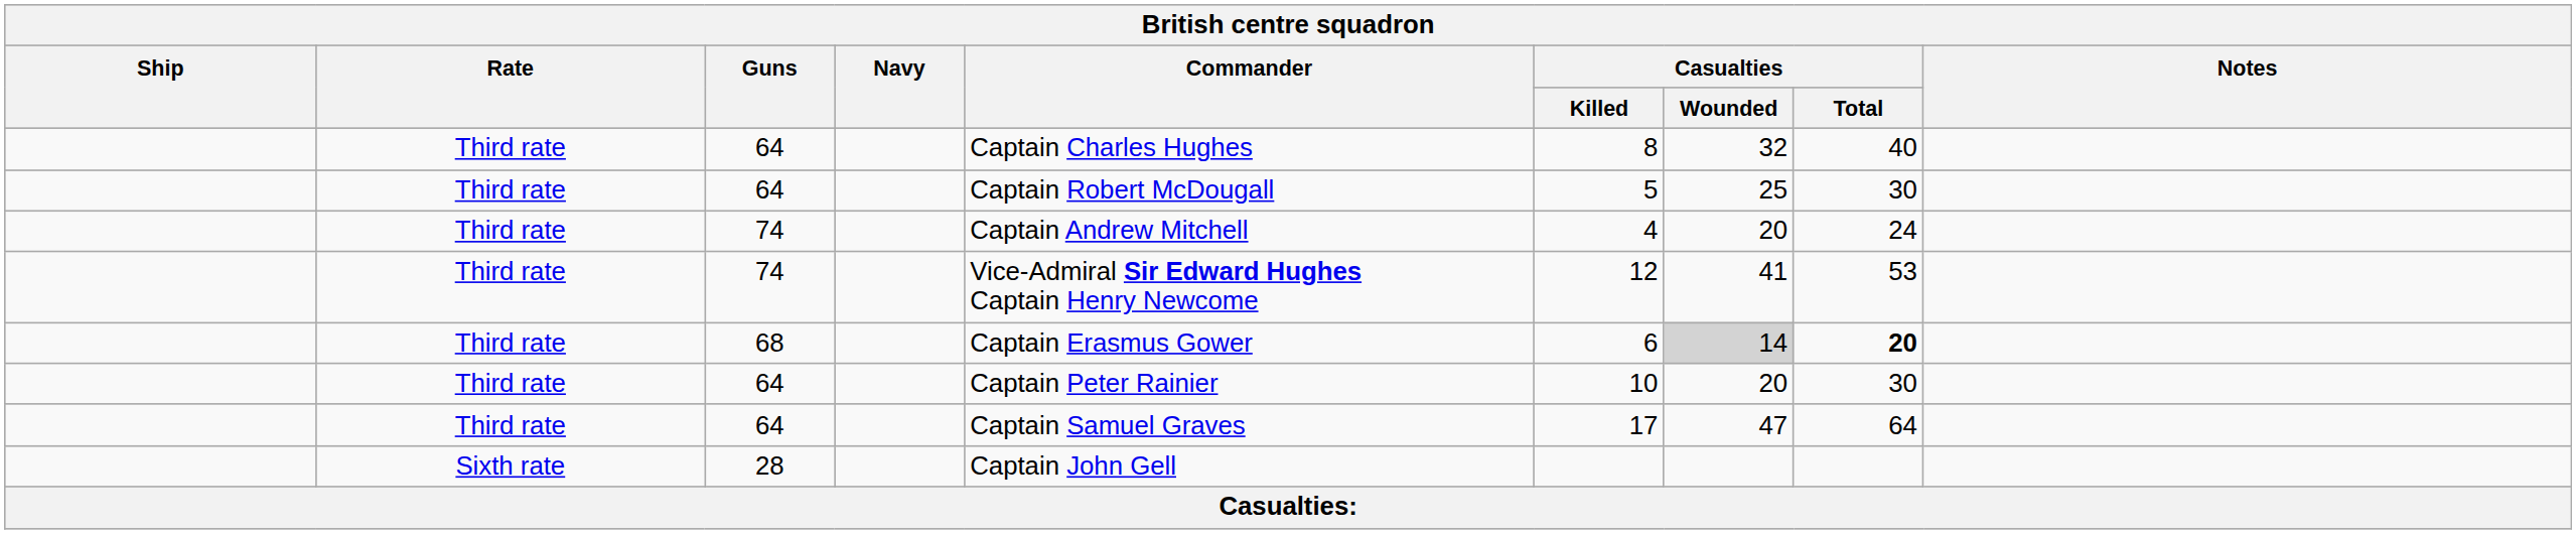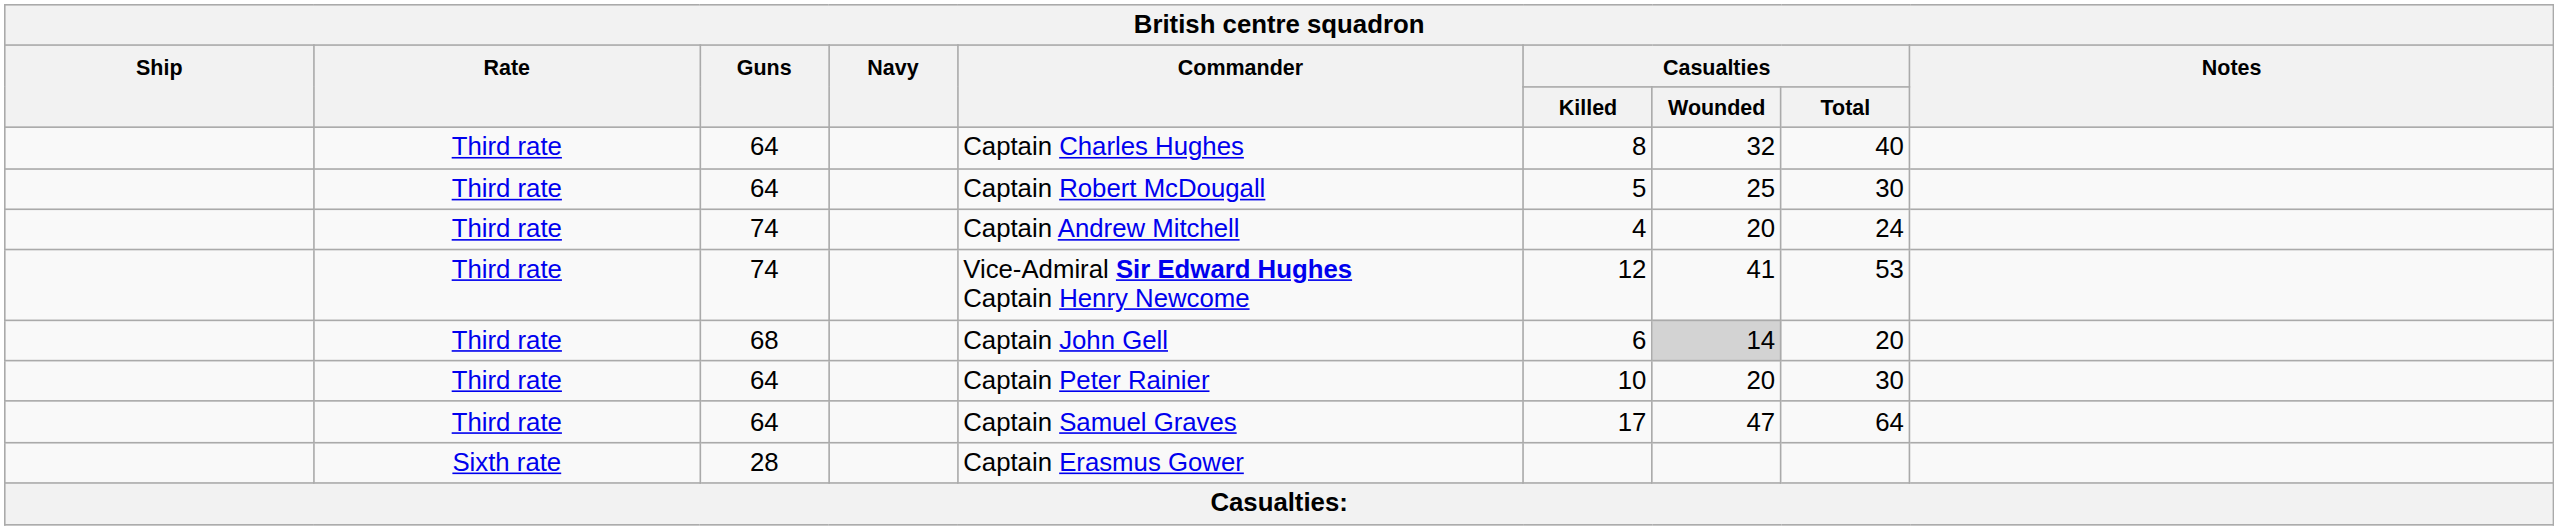 <table class="wikitable" border="1" style="width:100%;">
 <tr style="vertical-align:top;">
 <th colspan="11" bgcolor="white">British centre squadron</th>
 </tr>
 <tr valign="top"|- style="vertical-align:top;">
 <th width=12%; align= center rowspan=2><small> Ship </small></th>
 <th width=15%; align= center rowspan=2><small> Rate </small></th>
 <th width=5%; align= center rowspan=2><small> Guns </small></th>
 <th width=5%; align= center rowspan=2><small> Navy </small></th>
 <th width=22%; align= center rowspan=2><small> Commander </small></th>
 <th width=15%; align= center colspan=3><small>Casualties</small></th>
 <th width=25%; align= center rowspan=2><small>Notes</small></th>
 </tr>
 <tr style="vertical-align:top;">
 <th width=5%; align= center><small> Killed </small></th>
 <th width=5%; align= center><small> Wounded </small></th>
 <th width=5%; align= center><small> Total</small></th>
 </tr>
 <tr style="vertical-align:top;">
 <td align= left></td>
 <td align= center><a href='#'>Third rate</a></td>
 <td align= center>64</td>
 <td align= center></td>
 <td align= left>Captain <a href='#'>Charles Hughes</a></td>
 <td align= right>8</td>
 <td align= right>32</td>
 <td align= right>40</td>
 <td align= left></td>
 </tr>
 <tr style="vertical-align:top;">
 <td align= left></td>
 <td align= center><a href='#'>Third rate</a></td>
 <td align= center>64</td>
 <td align= center></td>
 <td align= left>Captain <a href='#'>Robert McDougall</a></td>
 <td align= right>5</td>
 <td align= right>25</td>
 <td align= right>30</td>
 <td align= left></td>
 </tr>
 <tr style="vertical-align:top;">
 <td align= left></td>
 <td align= center><a href='#'>Third rate</a></td>
 <td align= center>74</td>
 <td align= center></td>
 <td align= left>Captain <a href='#'>Andrew Mitchell</a></td>
 <td align= right>4</td>
 <td align= right>20</td>
 <td align= right>24</td>
 <td align= left></td>
 </tr>
 <tr style="vertical-align:top;">
 <td align= left></td>
 <td align= center><a href='#'>Third rate</a></td>
 <td align= center>74</td>
 <td align= center></td>
 <td align= left>Vice-Admiral <strong><a href='#'>Sir Edward Hughes</a></strong> <br>Captain <a href='#'>Henry Newcome</a></td>
 <td align= right>12</td>
 <td align= right>41</td>
 <td align= right>53</td>
 <td align= left></td>
 </tr>
 <tr style="vertical-align:top;">
 <td align= left></td>
 <td align= center><a href='#'>Third rate</a></td>
 <td align= center>68</td>
 <td align= center></td>
-<td align= left>Captain <a href='#'>Erasmus Gower</a></td>
+<td align= left>Captain <a href='#'>John Gell</a></td>
 <td align= right>6</td>
 <td align= right style="background: lightgrey;">14</td>
-<td align= right><strong>20</strong></td>
+<td align= right>20</td>
 <td align= left></td>
 </tr>
 <tr style="vertical-align:top;">
 <td align= left></td>
 <td align= center><a href='#'>Third rate</a></td>
 <td align= center>64</td>
 <td align= center></td>
 <td align= left>Captain <a href='#'>Peter Rainier</a></td>
 <td align= right>10</td>
 <td align= right>20</td>
 <td align= right>30</td>
 <td align= left></td>
 </tr>
 <tr style="vertical-align:top;">
 <td align= left></td>
 <td align= center><a href='#'>Third rate</a></td>
 <td align= center>64</td>
 <td align= center></td>
 <td align= left>Captain <a href='#'>Samuel Graves</a></td>
 <td align= right>17</td>
 <td align= right>47</td>
 <td align= right>64</td>
 <td align= left></td>
 </tr>
 <tr style="vertical-align:top;">
 <td align= left></td>
 <td align= center><a href='#'>Sixth rate</a></td>
 <td align= center>28</td>
 <td align= center></td>
-<td align= left>Captain <a href='#'>John Gell</a></td>
+<td align= left>Captain <a href='#'>Erasmus Gower</a></td>
 <td align= right></td>
 <td align= right></td>
 <td align= right></td>
 <td align= left></td>
 </tr>
 <tr style="vertical-align:top;">
 <th colspan="11" bgcolor="white">Casualties:</th>
 </tr>
 </table>
